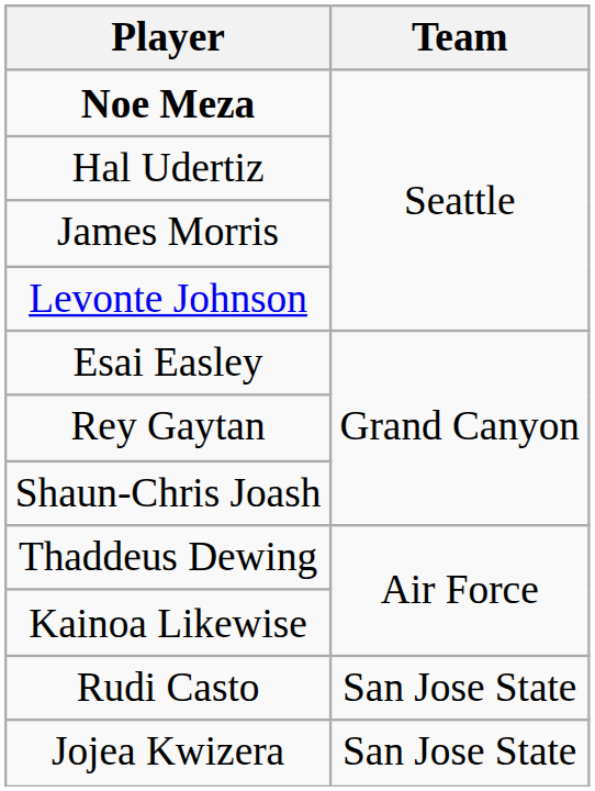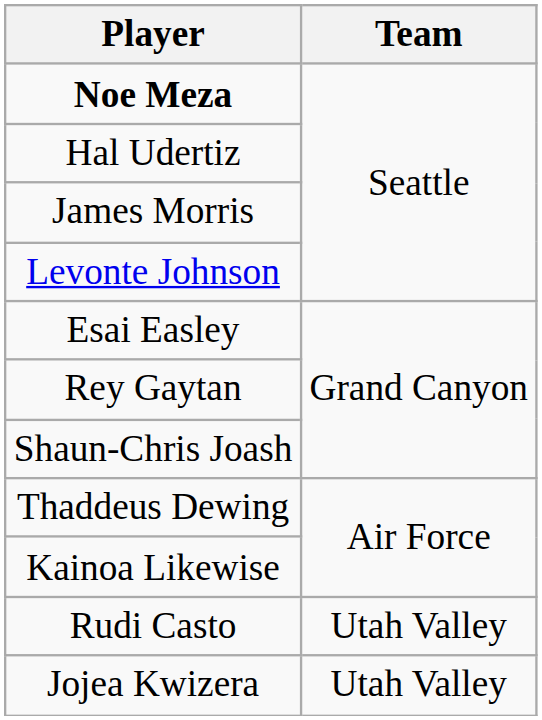 <table class="wikitable" style="text-align: center;">
 <tr>
 <th>Player</th>
 <th>Team</th>
 </tr>
 <tr>
 <td><strong>Noe Meza</strong></td>
 <td rowspan=4>Seattle</td>
 </tr>
 <tr>
 <td>Hal Udertiz</td>
 </tr>
 <tr>
 <td>James Morris</td>
 </tr>
 <tr>
 <td><a href='#'>Levonte Johnson</a></td>
 </tr>
 <tr>
 <td>Esai Easley</td>
 <td rowspan=3>Grand Canyon</td>
 </tr>
 <tr>
 <td>Rey Gaytan</td>
 </tr>
 <tr>
 <td>Shaun-Chris Joash</td>
 </tr>
 <tr>
 <td>Thaddeus Dewing</td>
 <td rowspan=2>Air Force</td>
 </tr>
 <tr>
 <td>Kainoa Likewise</td>
 </tr>
 <tr>
 <td>Rudi Casto</td>
-<td>San Jose State</td>
+<td>Utah Valley</td>
 </tr>
 <tr>
 <td>Jojea Kwizera</td>
-<td>San Jose State</td>
+<td>Utah Valley</td>
 </tr>
 </table>
